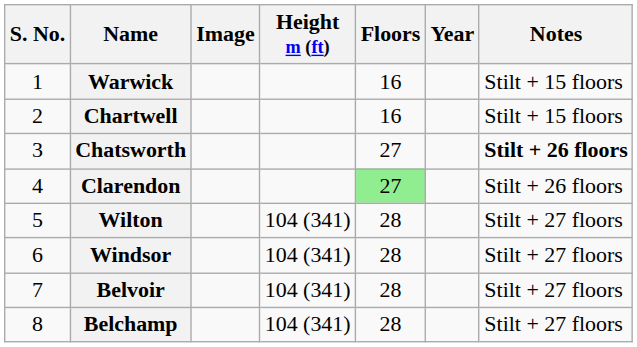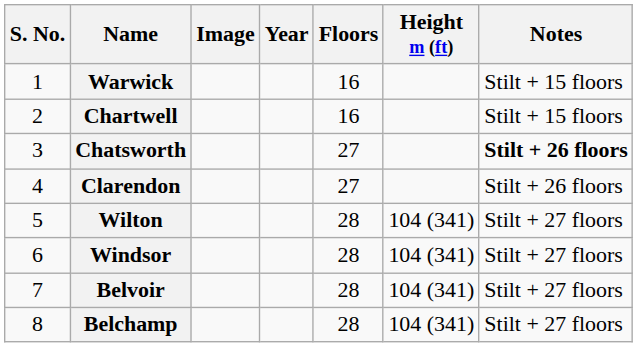 <table class="wikitable sortable plainrowheaders">
 <tr>
 <th scope="col">S. No.</th>
 <th scope="col">Name</th>
 <th scope="col">Image</th>
+<th scope="col">Year</th>
+<th scope="col">Floors</th>
 <th scope="col">Height<br><small><a href='#'>m</a> (<a href='#'>ft</a>)</small></th>
-<th scope="col">Floors</th>
-<th scope="col">Year</th>
 <th scope="col" class="unsortable">Notes</th>
 </tr>
 <tr>
 <td align="center">1</td>
 <th scope="row">Warwick</th>
 <td align="center"></td>
 <td align="center"></td>
 <td align="center">16</td>
 <td align="center"></td>
 <td>Stilt + 15 floors</td>
 </tr>
 <tr>
 <td align="center">2</td>
 <th scope="row">Chartwell</th>
 <td align="center"></td>
 <td align="center"></td>
 <td align="center">16</td>
 <td align="center"></td>
 <td>Stilt + 15 floors</td>
 </tr>
 <tr>
 <td align="center">3</td>
 <th scope="row">Chatsworth</th>
 <td align="center"></td>
 <td align="center"></td>
 <td align="center">27</td>
 <td align="center"></td>
 <td><strong>Stilt + 26 floors</strong></td>
 </tr>
 <tr>
 <td align="center">4</td>
 <th scope="row">Clarendon</th>
 <td align="center"></td>
 <td align="center"></td>
-<td align="center" style="background: lightgreen;">27</td>
+<td align="center">27</td>
 <td align="center"></td>
 <td>Stilt + 26 floors</td>
 </tr>
 <tr>
 <td align="center">5</td>
 <th scope="row">Wilton</th>
 <td align="center"></td>
+<td align="center"></td>
+<td align="center">28</td>
 <td align="center">104 (341)</td>
-<td align="center">28</td>
-<td align="center"></td>
 <td>Stilt + 27 floors</td>
 </tr>
 <tr>
 <td align="center">6</td>
 <th scope="row">Windsor</th>
 <td align="center"></td>
+<td align="center"></td>
+<td align="center">28</td>
 <td align="center">104 (341)</td>
-<td align="center">28</td>
-<td align="center"></td>
 <td>Stilt + 27 floors</td>
 </tr>
 <tr>
 <td align="center">7</td>
 <th scope="row">Belvoir</th>
 <td align="center"></td>
+<td align="center"></td>
+<td align="center">28</td>
 <td align="center">104 (341)</td>
-<td align="center">28</td>
-<td align="center"></td>
 <td>Stilt + 27 floors</td>
 </tr>
 <tr>
 <td align="center">8</td>
 <th scope="row">Belchamp</th>
 <td align="center"></td>
+<td align="center"></td>
+<td align="center">28</td>
 <td align="center">104 (341)</td>
-<td align="center">28</td>
-<td align="center"></td>
 <td>Stilt + 27 floors</td>
 </tr>
 </table>
